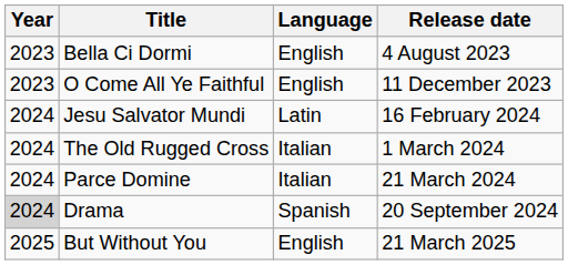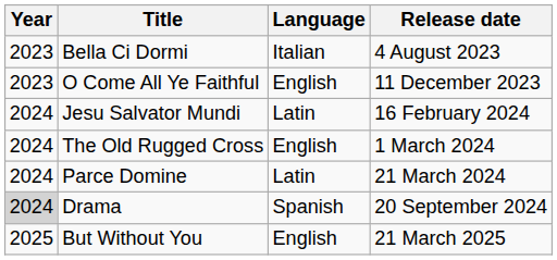 <table class="wikitable">
 <tr>
 <th>Year</th>
 <th>Title</th>
 <th>Language</th>
 <th>Release date</th>
 </tr>
 <tr>
 <td>2023</td>
 <td>Bella Ci Dormi</td>
-<td>English</td>
+<td>Italian</td>
 <td>4 August 2023</td>
 </tr>
 <tr>
 <td>2023</td>
 <td>O Come All Ye Faithful</td>
 <td>English</td>
 <td>11 December 2023</td>
 </tr>
 <tr>
 <td>2024</td>
 <td>Jesu Salvator Mundi</td>
 <td>Latin</td>
 <td>16 February 2024</td>
 </tr>
 <tr>
 <td>2024</td>
 <td>The Old Rugged Cross</td>
-<td>Italian</td>
+<td>English</td>
 <td>1 March 2024</td>
 </tr>
 <tr>
 <td>2024</td>
 <td>Parce Domine</td>
-<td>Italian</td>
+<td>Latin</td>
 <td>21 March 2024</td>
 </tr>
 <tr>
 <td style="background: lightgrey;">2024</td>
 <td>Drama</td>
 <td>Spanish</td>
 <td>20 September 2024</td>
 </tr>
 <tr>
 <td>2025</td>
 <td>But Without You</td>
 <td>English</td>
 <td>21 March 2025</td>
 </tr>
 </table>
